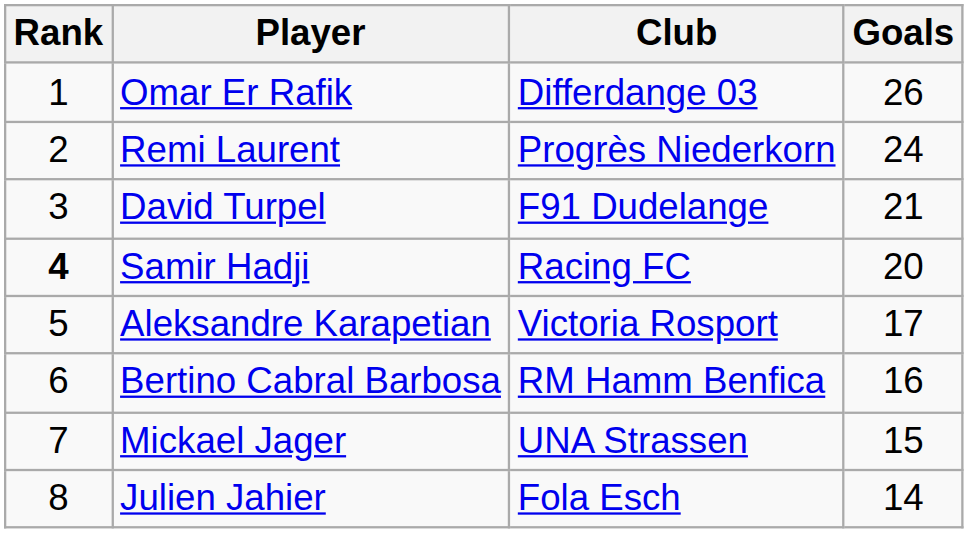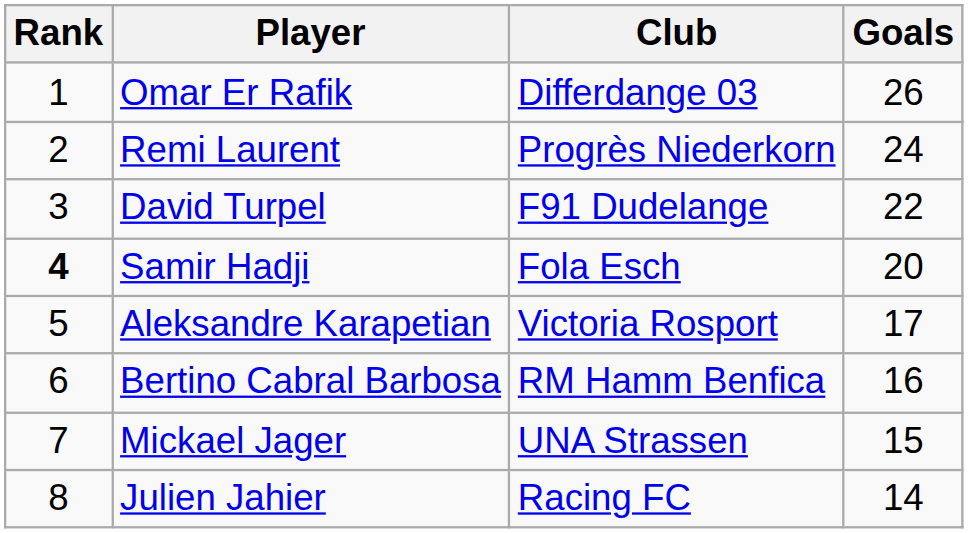 <table class="wikitable" style="text-align:center">
 <tr>
 <th>Rank</th>
 <th>Player</th>
 <th>Club</th>
 <th>Goals</th>
 </tr>
 <tr>
 <td>1</td>
 <td align="left"> <a href='#'>Omar Er Rafik</a></td>
 <td align="left"><a href='#'>Differdange 03</a></td>
 <td>26</td>
 </tr>
 <tr>
 <td>2</td>
 <td align="left"> <a href='#'>Remi Laurent</a></td>
 <td align="left"><a href='#'>Progrès Niederkorn</a></td>
 <td>24</td>
 </tr>
 <tr>
 <td>3</td>
 <td align="left"> <a href='#'>David Turpel</a></td>
 <td align="left"><a href='#'>F91 Dudelange</a></td>
-<td>21</td>
+<td>22</td>
 </tr>
 <tr>
 <td><strong>4</strong></td>
 <td align="left"> <a href='#'>Samir Hadji</a></td>
-<td align="left"><a href='#'>Racing FC</a></td>
+<td align="left"><a href='#'>Fola Esch</a></td>
 <td>20</td>
 </tr>
 <tr>
 <td>5</td>
 <td align="left"> <a href='#'>Aleksandre Karapetian</a></td>
 <td align="left"><a href='#'>Victoria Rosport</a></td>
 <td>17</td>
 </tr>
 <tr>
 <td>6</td>
 <td align="left"> <a href='#'>Bertino Cabral Barbosa</a></td>
 <td align="left"><a href='#'>RM Hamm Benfica</a></td>
 <td>16</td>
 </tr>
 <tr>
 <td>7</td>
 <td align="left"> <a href='#'>Mickael Jager</a></td>
 <td align="left"><a href='#'>UNA Strassen</a></td>
 <td>15</td>
 </tr>
 <tr>
 <td>8</td>
 <td align="left"> <a href='#'>Julien Jahier</a></td>
-<td align="left"><a href='#'>Fola Esch</a></td>
+<td align="left"><a href='#'>Racing FC</a></td>
 <td>14</td>
 </tr>
 </table>
